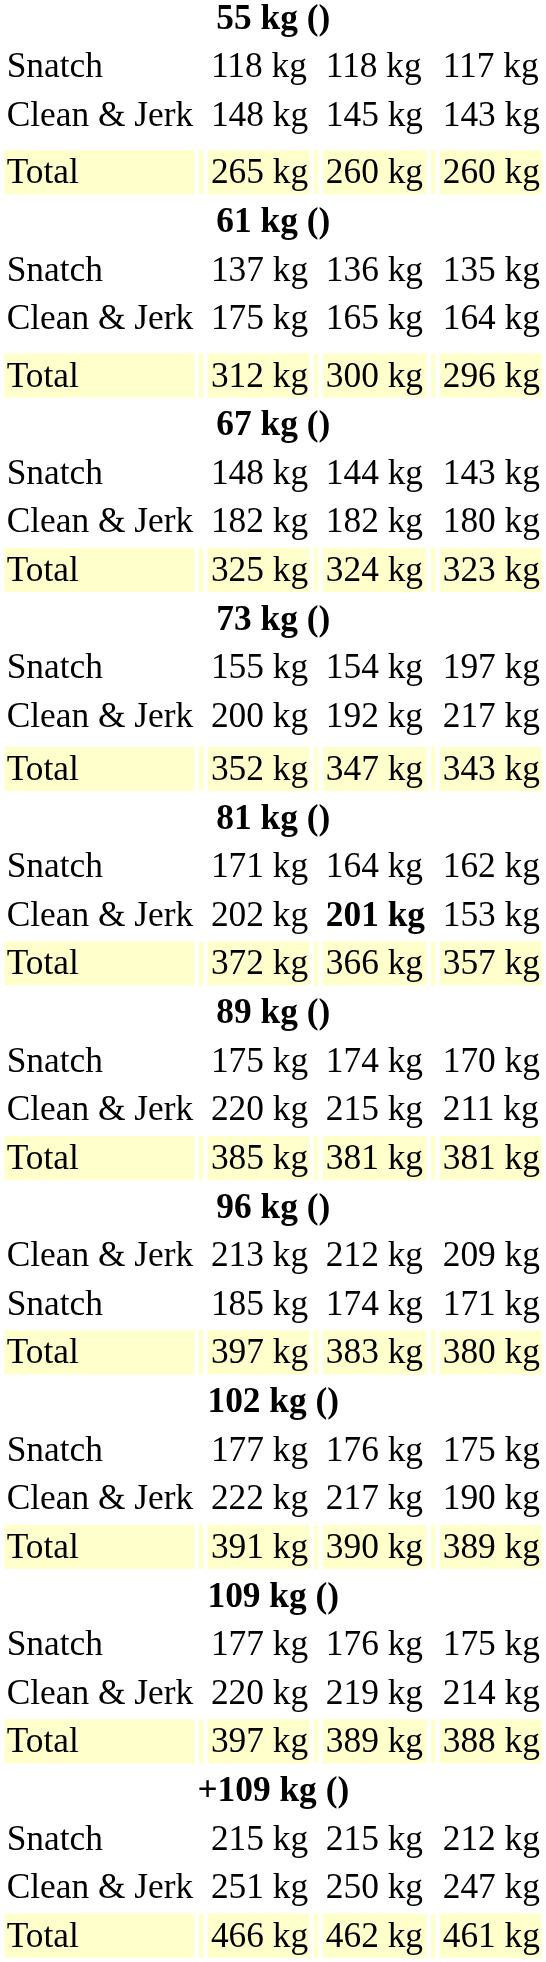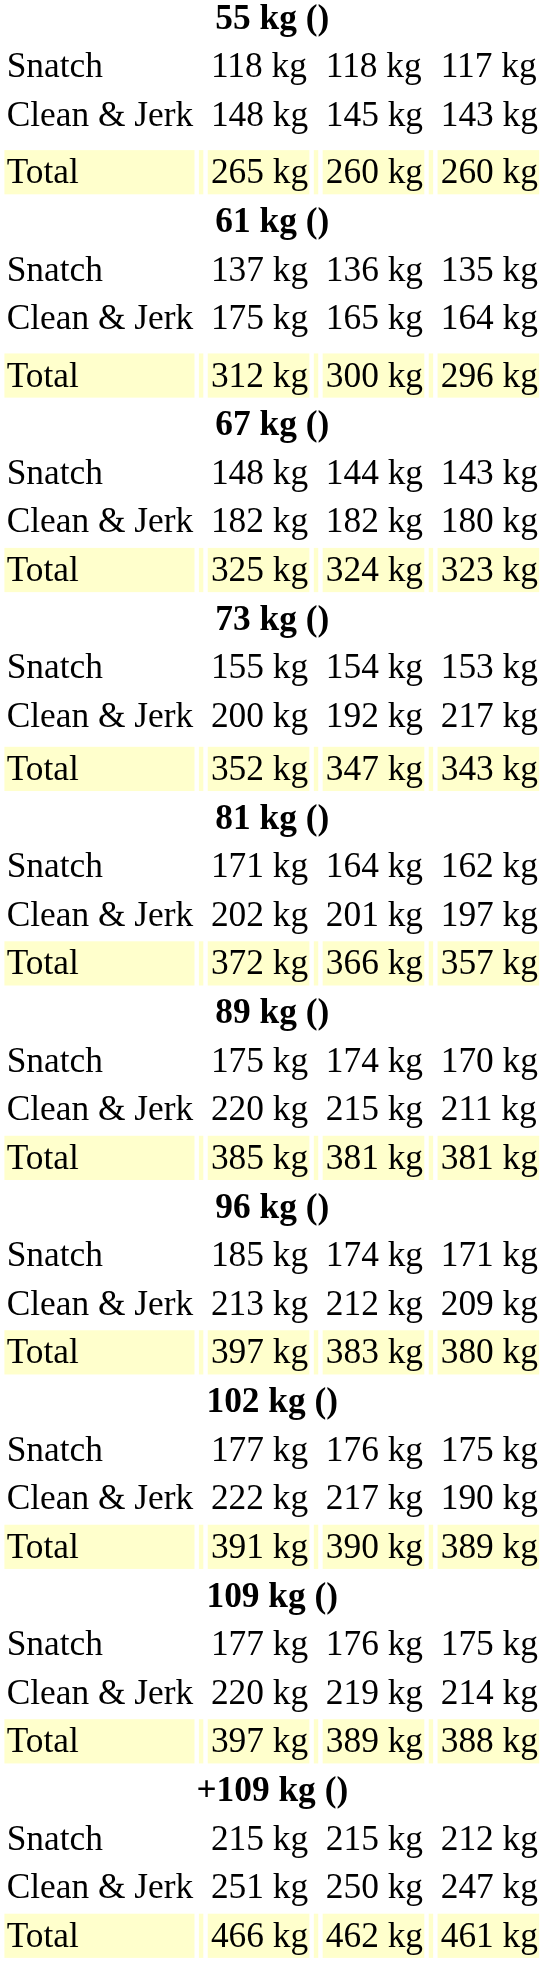 <table>
 <tr>
 <th colspan=7>55 kg ()</th>
 </tr>
 <tr>
 <td>Snatch</td>
 <td></td>
 <td>118 kg</td>
 <td></td>
 <td>118 kg</td>
 <td></td>
 <td>117 kg</td>
 </tr>
 <tr>
 <td>Clean & Jerk</td>
 <td></td>
 <td>148 kg</td>
 <td></td>
 <td>145 kg</td>
 <td></td>
 <td>143 kg</td>
 </tr>
 <tr>
 </tr>
 <tr>
 </tr>
 <tr bgcolor=ffffcc>
 <td>Total</td>
 <td></td>
 <td>265 kg</td>
 <td></td>
 <td>260 kg</td>
 <td></td>
 <td>260 kg</td>
 </tr>
 <tr>
 <th colspan=7>61 kg ()</th>
 </tr>
 <tr>
 <td>Snatch</td>
 <td></td>
 <td>137 kg</td>
 <td></td>
 <td>136 kg</td>
 <td></td>
 <td>135 kg</td>
 </tr>
 <tr>
 <td>Clean & Jerk</td>
 <td></td>
 <td>175 kg<br></td>
 <td></td>
 <td>165 kg</td>
 <td></td>
 <td>164 kg</td>
 </tr>
 <tr>
 </tr>
 <tr>
 </tr>
 <tr bgcolor=ffffcc>
 <td>Total</td>
 <td></td>
 <td>312 kg</td>
 <td></td>
 <td>300 kg</td>
 <td></td>
 <td>296 kg</td>
 </tr>
 <tr>
 <th colspan=7>67 kg ()</th>
 </tr>
 <tr>
 <td>Snatch</td>
 <td></td>
 <td>148 kg</td>
 <td></td>
 <td>144 kg</td>
 <td></td>
 <td>143 kg</td>
 </tr>
 <tr>
 <td>Clean & Jerk</td>
 <td></td>
 <td>182 kg</td>
 <td></td>
 <td>182 kg</td>
 <td></td>
 <td>180 kg</td>
 </tr>
 <tr bgcolor=ffffcc>
 <td>Total</td>
 <td></td>
 <td>325 kg</td>
 <td></td>
 <td>324 kg</td>
 <td></td>
 <td>323 kg</td>
 </tr>
 <tr>
 <th colspan=7>73 kg ()</th>
 </tr>
 <tr>
 <td>Snatch</td>
 <td></td>
 <td>155 kg</td>
 <td></td>
 <td>154 kg</td>
 <td></td>
-<td>197 kg</td>
+<td>153 kg</td>
 </tr>
 <tr>
 <td>Clean & Jerk</td>
 <td></td>
 <td>200 kg<br></td>
 <td></td>
 <td>192 kg</td>
 <td></td>
 <td>217 kg</td>
 </tr>
 <tr>
 </tr>
 <tr bgcolor=ffffcc>
 <td>Total</td>
 <td></td>
 <td>352 kg</td>
 <td></td>
 <td>347 kg</td>
 <td></td>
 <td>343 kg</td>
 </tr>
 <tr>
 <th colspan=7>81 kg ()</th>
 </tr>
 <tr>
 <td>Snatch</td>
 <td></td>
 <td>171 kg</td>
 <td></td>
 <td>164 kg</td>
 <td></td>
 <td>162 kg</td>
 </tr>
 <tr>
 <td>Clean & Jerk</td>
 <td></td>
 <td>202 kg</td>
 <td></td>
-<td><strong>201 kg</strong></td>
+<td>201 kg</td>
 <td></td>
-<td>153 kg</td>
+<td>197 kg</td>
 </tr>
 <tr bgcolor=ffffcc>
 <td>Total</td>
 <td></td>
 <td>372 kg</td>
 <td></td>
 <td>366 kg</td>
 <td></td>
 <td>357 kg</td>
 </tr>
 <tr>
 <th colspan=7>89 kg ()</th>
 </tr>
 <tr>
 <td>Snatch</td>
 <td></td>
 <td>175 kg</td>
 <td></td>
 <td>174 kg</td>
 <td></td>
 <td>170 kg</td>
 </tr>
 <tr>
 <td>Clean & Jerk</td>
 <td></td>
 <td>220 kg<br></td>
 <td></td>
 <td>215 kg</td>
 <td></td>
 <td>211 kg</td>
 </tr>
 <tr bgcolor=ffffcc>
 <td>Total</td>
 <td></td>
 <td>385 kg</td>
 <td></td>
 <td>381 kg</td>
 <td></td>
 <td>381 kg</td>
 </tr>
 <tr>
 <th colspan=7>96 kg ()</th>
 </tr>
 <tr>
+<td>Snatch</td>
+<td></td>
+<td>185 kg</td>
+<td></td>
+<td>174 kg</td>
+<td></td>
+<td>171 kg</td>
+</tr>
+<tr>
 <td>Clean & Jerk</td>
 <td></td>
 <td>213 kg</td>
 <td></td>
 <td>212 kg</td>
 <td></td>
 <td>209 kg</td>
-</tr>
-<tr>
-<td>Snatch</td>
-<td></td>
-<td>185 kg</td>
-<td></td>
-<td>174 kg</td>
-<td></td>
-<td>171 kg</td>
 </tr>
 <tr bgcolor=ffffcc>
 <td>Total</td>
 <td></td>
 <td>397 kg</td>
 <td></td>
 <td>383 kg</td>
 <td></td>
 <td>380 kg</td>
 </tr>
 <tr>
 <th colspan=7>102 kg ()</th>
 </tr>
 <tr>
 <td>Snatch</td>
 <td></td>
 <td>177 kg</td>
 <td></td>
 <td>176 kg</td>
 <td></td>
 <td>175 kg</td>
 </tr>
 <tr>
 <td>Clean & Jerk</td>
 <td></td>
 <td>222 kg</td>
 <td></td>
 <td>217 kg</td>
 <td></td>
 <td>190 kg</td>
 </tr>
 <tr bgcolor=ffffcc>
 <td>Total</td>
 <td></td>
 <td>391 kg</td>
 <td></td>
 <td>390 kg</td>
 <td></td>
 <td>389 kg</td>
 </tr>
 <tr>
 <th colspan=7>109 kg ()</th>
 </tr>
 <tr>
 <td>Snatch</td>
 <td></td>
 <td>177 kg</td>
 <td></td>
 <td>176 kg</td>
 <td></td>
 <td>175 kg</td>
 </tr>
 <tr>
 <td>Clean & Jerk</td>
 <td></td>
 <td>220 kg</td>
 <td></td>
 <td>219 kg</td>
 <td></td>
 <td>214 kg</td>
 </tr>
 <tr bgcolor=ffffcc>
 <td>Total</td>
 <td></td>
 <td>397 kg</td>
 <td></td>
 <td>389 kg</td>
 <td></td>
 <td>388 kg</td>
 </tr>
 <tr>
 <th colspan=7>+109 kg ()</th>
 </tr>
 <tr>
 <td>Snatch</td>
 <td></td>
 <td>215 kg</td>
 <td></td>
 <td>215 kg</td>
 <td></td>
 <td>212 kg</td>
 </tr>
 <tr>
 <td>Clean & Jerk</td>
 <td></td>
 <td>251 kg</td>
 <td></td>
 <td>250 kg</td>
 <td></td>
 <td>247 kg</td>
 </tr>
 <tr bgcolor=ffffcc>
 <td>Total</td>
 <td></td>
 <td>466 kg</td>
 <td></td>
 <td>462 kg</td>
 <td></td>
 <td>461 kg</td>
 </tr>
 </table>
